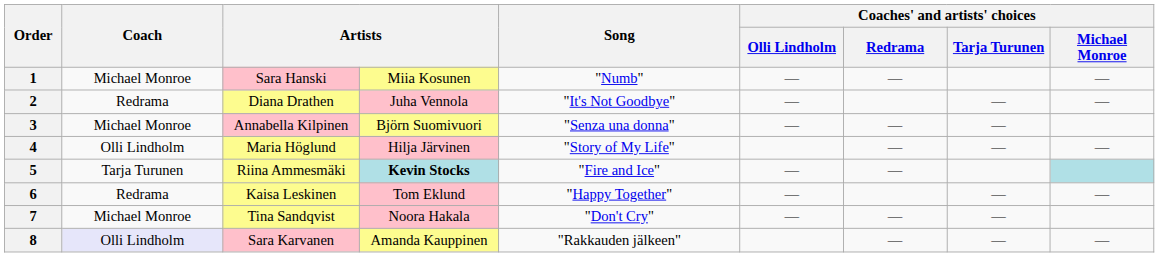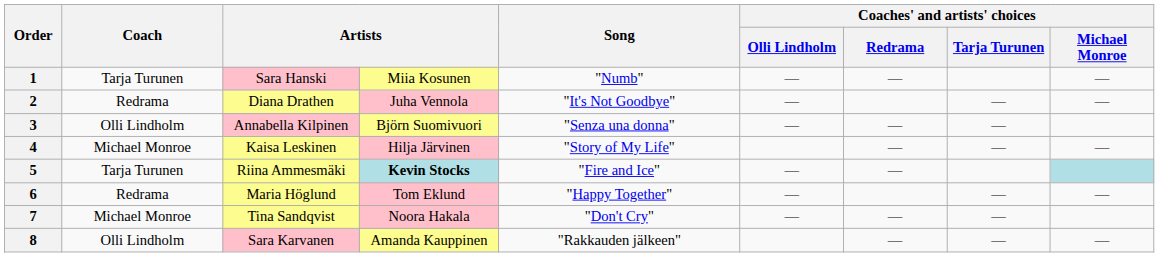 <table class="wikitable" style="text-align:center; width:100%;">
 <tr>
 <th scope="col" style="width:05%;" rowspan=2>Order</th>
 <th scope="col" style="width:14%;" rowspan=2>Coach</th>
 <th scope="col" style="width:24%;" colspan=2 rowspan=2>Artists</th>
 <th scope="col" style="width:21%;" rowspan=2>Song</th>
 <th scope="col" style="width:36%;" colspan=4>Coaches' and artists' choices</th>
 </tr>
 <tr>
 <th style="width:09%;"><a href='#'>Olli Lindholm</a></th>
 <th style="width:09%;"><a href='#'>Redrama</a></th>
 <th style="width:09%;"><a href='#'>Tarja Turunen</a></th>
 <th style="width:09%;"><a href='#'>Michael Monroe</a></th>
 </tr>
 <tr>
 <th scope="col">1</th>
-<td>Michael Monroe</td>
+<td>Tarja Turunen</td>
 <td style="background:pink; text-align:center;">Sara Hanski</td>
 <td style="background:#fdfc8f; text-align:center;">Miia Kosunen</td>
 <td>"<a href='#'>Numb</a>"</td>
 <td>—</td>
 <td>—</td>
 <td></td>
 <td>—</td>
 </tr>
 <tr>
 <th scope="col">2</th>
 <td>Redrama</td>
 <td style="background:#fdfc8f; text-align:center;">Diana Drathen</td>
 <td style="background:pink; text-align:center;">Juha Vennola</td>
 <td>"<a href='#'>It's Not Goodbye</a>"</td>
 <td>—</td>
 <td></td>
 <td>—</td>
 <td>—</td>
 </tr>
 <tr>
 <th scope="col">3</th>
-<td>Michael Monroe</td>
+<td>Olli Lindholm</td>
 <td style="background:pink; text-align:center;">Annabella Kilpinen</td>
 <td style="background:#fdfc8f; text-align:center;">Björn Suomivuori</td>
 <td>"<a href='#'>Senza una donna</a>"</td>
 <td>—</td>
 <td>—</td>
 <td>—</td>
 <td></td>
 </tr>
 <tr>
 <th scope="col">4</th>
-<td>Olli Lindholm</td>
-<td style="background:#fdfc8f; text-align:center;">Maria Höglund</td>
+<td>Michael Monroe</td>
+<td style="background:#fdfc8f; text-align:center;">Kaisa Leskinen</td>
 <td style="background:pink; text-align:center;">Hilja Järvinen</td>
 <td>"<a href='#'>Story of My Life</a>"</td>
 <td></td>
 <td>—</td>
 <td>—</td>
 <td>—</td>
 </tr>
 <tr>
 <th scope="col">5</th>
 <td>Tarja Turunen</td>
 <td style="background:#fdfc8f; text-align:center;">Riina Ammesmäki</td>
 <td style="background:#B0E0E6; text-align:center;"><strong>Kevin Stocks</strong></td>
 <td>"<a href='#'>Fire and Ice</a>"</td>
 <td>—</td>
 <td>—</td>
 <td></td>
 <td style="background:#b0e0e6;"><strong></strong></td>
 </tr>
 <tr>
 <th scope="col">6</th>
 <td>Redrama</td>
-<td style="background:#fdfc8f; text-align:center;">Kaisa Leskinen</td>
+<td style="background:#fdfc8f; text-align:center;">Maria Höglund</td>
 <td style="background:pink; text-align:center;">Tom Eklund</td>
 <td>"<a href='#'>Happy Together</a>"</td>
 <td>—</td>
 <td></td>
 <td>—</td>
 <td>—</td>
 </tr>
 <tr>
 <th scope="col">7</th>
 <td>Michael Monroe</td>
 <td style="background:#fdfc8f; text-align:center;">Tina Sandqvist</td>
 <td style="background:pink; text-align:center;">Noora Hakala</td>
 <td>"<a href='#'>Don't Cry</a>"</td>
 <td>—</td>
 <td>—</td>
 <td>—</td>
 <td></td>
 </tr>
 <tr>
 <th scope="col">8</th>
-<td style="background: lavender;">Olli Lindholm</td>
+<td>Olli Lindholm</td>
 <td style="background:pink; text-align:center;">Sara Karvanen</td>
 <td style="background:#fdfc8f; text-align:center;">Amanda Kauppinen</td>
 <td>"Rakkauden jälkeen"</td>
 <td></td>
 <td>—</td>
 <td>—</td>
 <td>—</td>
 </tr>
 </table>
